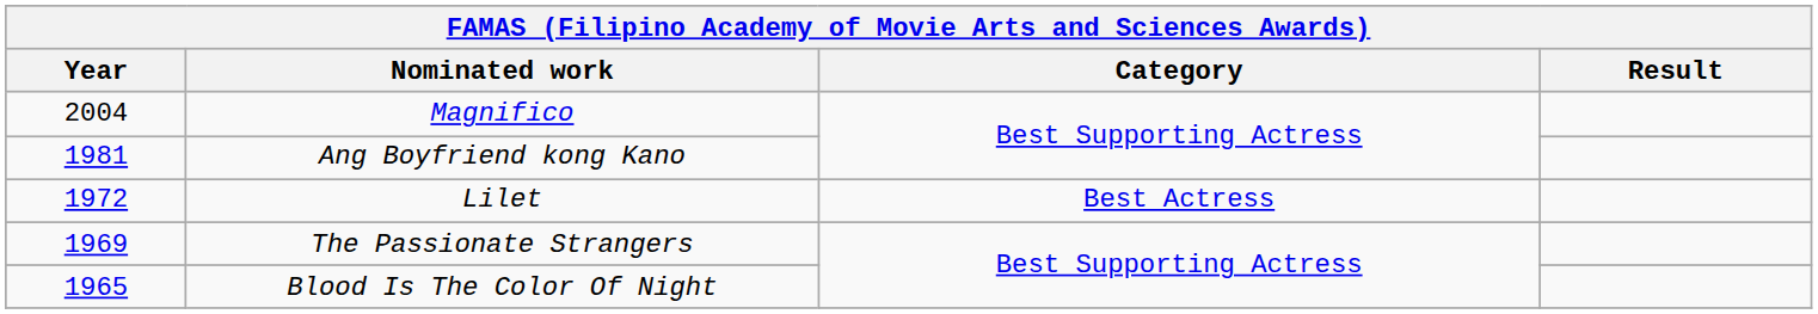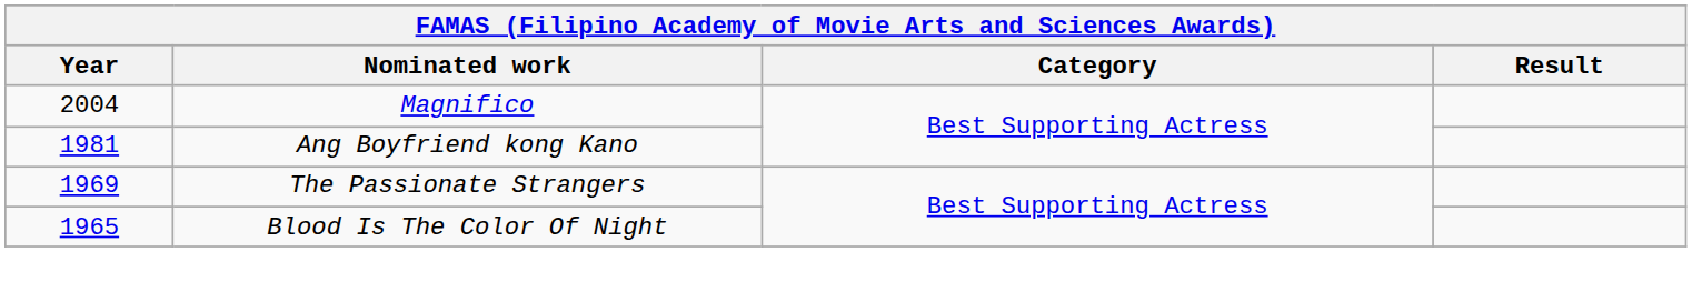 <table width="70%" class="wikitable sortable">
 <tr>
 <th colspan="4"><strong><a href='#'>FAMAS (Filipino Academy of Movie Arts and Sciences Awards)</a></strong></th>
 </tr>
 <tr>
 <th width="10%">Year</th>
 <th width="35%">Nominated work</th>
 <th width="40%">Category</th>
 <th width="15%">Result</th>
 </tr>
 <tr>
 <td align="center">2004</td>
 <td align="center"><em><a href='#'>Magnifico</a></em></td>
 <td align="center" rowspan=2><a href='#'>Best Supporting Actress</a></td>
 <td></td>
 </tr>
 <tr>
 <td align="center"><a href='#'>1981</a></td>
 <td align="center"><em>Ang Boyfriend kong Kano</em></td>
 <td></td>
 </tr>
 <tr>
-<td align="center"><a href='#'>1972</a></td>
-<td align="center"><em>Lilet</em></td>
-<td align="center"><a href='#'>Best Actress</a></td>
-<td></td>
-</tr>
-<tr>
 <td align="center"><a href='#'>1969</a></td>
 <td align="center"><em>The Passionate Strangers</em></td>
 <td align="center" rowspan=2><a href='#'>Best Supporting Actress</a></td>
 <td></td>
 </tr>
 <tr>
 <td align="center"><a href='#'>1965</a></td>
 <td align="center"><em>Blood Is The Color Of Night</em></td>
 <td></td>
 </tr>
 </table>
